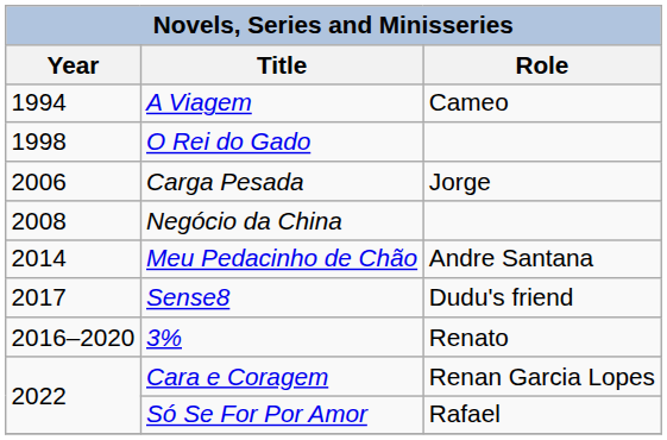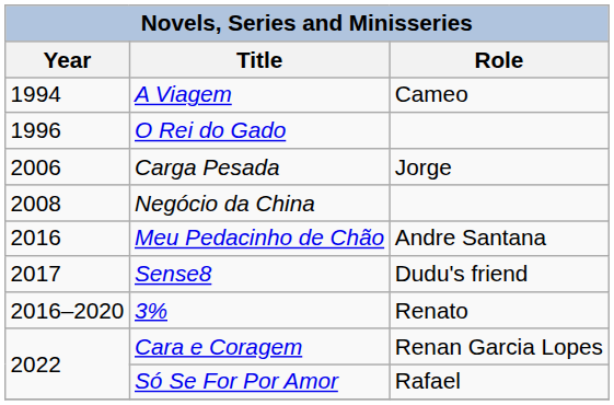 <table class="wikitable" style="font-size: 90%;">
 <tr>
 <th colspan="5" style="background: LightSteelBlue;">Novels, Series and Minisseries</th>
 </tr>
 <tr>
 <th>Year</th>
 <th>Title</th>
 <th>Role</th>
 </tr>
 <tr>
 <td>1994</td>
 <td><em><a href='#'>A Viagem</a></em></td>
 <td>Cameo</td>
 </tr>
 <tr>
-<td>1998</td>
+<td>1996</td>
 <td><em><a href='#'>O Rei do Gado</a></em></td>
 <td></td>
 </tr>
 <tr>
 <td>2006</td>
 <td><em>Carga Pesada</em></td>
 <td>Jorge</td>
 </tr>
 <tr>
 <td>2008</td>
 <td><em>Negócio da China</em></td>
 <td></td>
 </tr>
 <tr>
-<td>2014</td>
+<td>2016</td>
 <td><em><a href='#'>Meu Pedacinho de Chão</a></em></td>
 <td>Andre Santana</td>
 </tr>
 <tr>
 <td>2017</td>
 <td><em><a href='#'>Sense8</a></em></td>
 <td>Dudu's friend</td>
 </tr>
 <tr>
 <td>2016–2020</td>
 <td><em><a href='#'>3%</a></em></td>
 <td>Renato</td>
 </tr>
 <tr>
 <td rowspan="2">2022</td>
 <td><em><a href='#'>Cara e Coragem</a></em></td>
 <td>Renan Garcia Lopes</td>
 </tr>
 <tr>
 <td><em><a href='#'>Só Se For Por Amor</a></em></td>
 <td>Rafael</td>
 </tr>
 <tr>
 </tr>
 </table>
